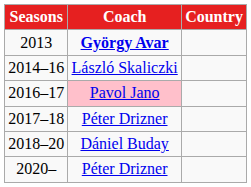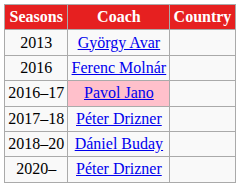 <table class="wikitable" style="text-align: center">
 <tr>
 <th style="color:white; background:#E62020">Seasons</th>
 <th style="color:white; background:#E62020">Coach</th>
 <th style="color:white; background:#E62020">Country</th>
 </tr>
 <tr>
 <td style="text-align: center">2013</td>
-<td style="text-align: center"><strong><a href='#'>György Avar</a></strong></td>
+<td style="text-align: center"><a href='#'>György Avar</a></td>
 <td style="text-align: center"></td>
 </tr>
 <tr>
-<td style="text-align: center">2014–16</td>
-<td style="text-align: center"><a href='#'>László Skaliczki</a></td>
+<td style="text-align: center">2016</td>
+<td style="text-align: center"><a href='#'>Ferenc Molnár</a></td>
 <td style="text-align: center"></td>
 </tr>
 <tr>
 <td style="text-align: center">2016–17</td>
 <td style="background: pink; text-align: center"><a href='#'>Pavol Jano</a></td>
 <td style="text-align: center"></td>
 </tr>
 <tr>
 <td style="text-align: center">2017–18</td>
 <td style="text-align: center"><a href='#'>Péter Drizner</a></td>
 <td style="text-align: center"></td>
 </tr>
 <tr>
 <td style="text-align: center">2018–20</td>
 <td style="text-align: center"><a href='#'>Dániel Buday</a></td>
 <td style="text-align: center"></td>
 </tr>
 <tr>
 <td style="text-align: center">2020–</td>
 <td style="text-align: center"><a href='#'>Péter Drizner</a></td>
 <td style="text-align: center"></td>
 </tr>
 <tr>
 </tr>
 </table>
